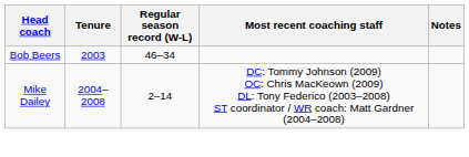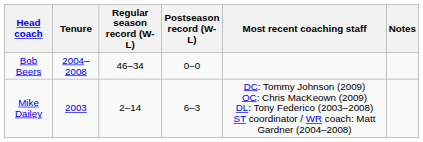 <table class="wikitable" style="text-align:center; font-size:90%;">
 <tr>
 <th><a href='#'>Head coach</a></th>
 <th>Tenure</th>
 <th>Regular season<br>record (W-L)</th>
+<th>Postseason<br>record (W-L)</th>
 <th>Most recent coaching staff</th>
 <th>Notes</th>
 </tr>
 <tr>
 <td><a href='#'>Bob Beers</a></td>
-<td><a href='#'>2003</a></td>
+<td><a href='#'>2004</a>–<a href='#'>2008</a></td>
 <td>46–34</td>
+<td>0–0</td>
 <td></td>
 <td></td>
 </tr>
 <tr>
 <td><a href='#'>Mike Dailey</a></td>
-<td><a href='#'>2004</a>–<a href='#'>2008</a></td>
+<td><a href='#'>2003</a></td>
 <td>2–14</td>
+<td>6–3</td>
 <td><a href='#'>DC</a>: Tommy Johnson (2009)  <br><a href='#'>OC</a>: Chris MacKeown (2009)<br><a href='#'>DL</a>: Tony Federico (2003–2008)<br><a href='#'>ST</a> coordinator / <a href='#'>WR</a> coach: Matt Gardner (2004–2008)</td>
 <td></td>
 </tr>
 </table>
